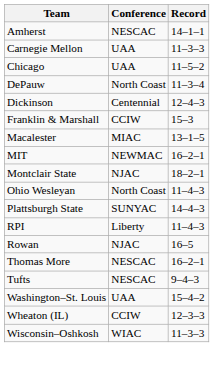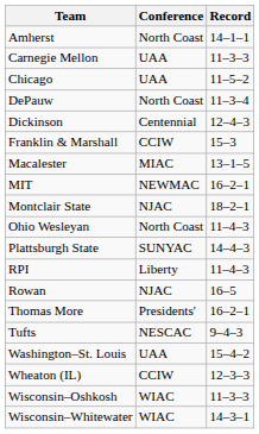 <table class="wikitable">
 <tr>
 <th>Team</th>
 <th>Conference</th>
 <th>Record</th>
 </tr>
 <tr>
 <td>Amherst</td>
-<td>NESCAC</td>
+<td>North Coast</td>
 <td>14–1–1</td>
 </tr>
 <tr>
 <td>Carnegie Mellon</td>
 <td>UAA</td>
 <td>11–3–3</td>
 </tr>
 <tr>
 <td>Chicago</td>
 <td>UAA</td>
 <td>11–5–2</td>
 </tr>
 <tr>
 <td>DePauw</td>
 <td>North Coast</td>
 <td>11–3–4</td>
 </tr>
 <tr>
 <td>Dickinson</td>
 <td>Centennial</td>
 <td>12–4–3</td>
 </tr>
 <tr>
 <td>Franklin & Marshall</td>
 <td>CCIW</td>
 <td>15–3</td>
 </tr>
 <tr>
 <td>Macalester</td>
 <td>MIAC</td>
 <td>13–1–5</td>
 </tr>
 <tr>
 <td>MIT</td>
 <td>NEWMAC</td>
 <td>16–2–1</td>
 </tr>
 <tr>
 <td>Montclair State</td>
 <td>NJAC</td>
 <td>18–2–1</td>
 </tr>
 <tr>
 <td>Ohio Wesleyan</td>
 <td>North Coast</td>
 <td>11–4–3</td>
 </tr>
 <tr>
 <td>Plattsburgh State</td>
 <td>SUNYAC</td>
 <td>14–4–3</td>
 </tr>
 <tr>
 <td>RPI</td>
 <td>Liberty</td>
 <td>11–4–3</td>
 </tr>
 <tr>
 <td>Rowan</td>
 <td>NJAC</td>
 <td>16–5</td>
 </tr>
 <tr>
 <td>Thomas More</td>
-<td>NESCAC</td>
+<td>Presidents'</td>
 <td>16–2–1</td>
 </tr>
 <tr>
 <td>Tufts</td>
 <td>NESCAC</td>
 <td>9–4–3</td>
 </tr>
 <tr>
 <td>Washington–St. Louis</td>
 <td>UAA</td>
 <td>15–4–2</td>
 </tr>
 <tr>
 <td>Wheaton (IL)</td>
 <td>CCIW</td>
 <td>12–3–3</td>
 </tr>
 <tr>
 <td>Wisconsin–Oshkosh</td>
 <td>WIAC</td>
 <td>11–3–3</td>
 </tr>
+<tr>
+<td>Wisconsin–Whitewater</td>
+<td>WIAC</td>
+<td>14–3–1</td>
+</tr>
 </table>
